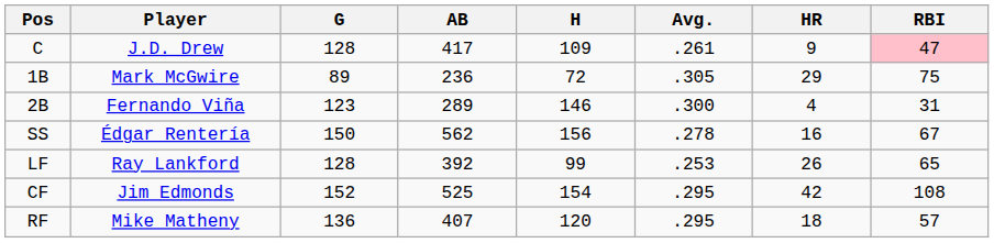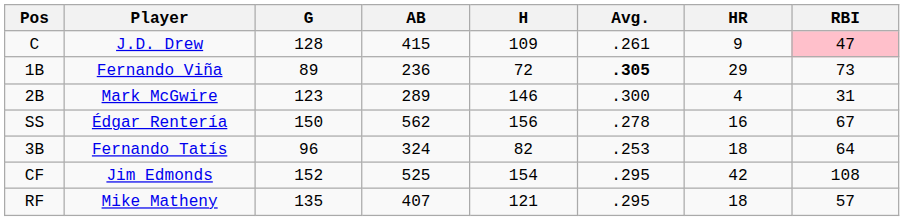 <table class="wikitable sortable">
 <tr>
 <th bgcolor="#DDDDFF" width="5%">Pos</th>
 <th bgcolor="#DDDDFF" width="16%">Player</th>
 <th bgcolor="#DDDDFF" width="9%">G</th>
 <th bgcolor="#DDDDFF" width="9%">AB</th>
 <th bgcolor="#DDDDFF" width="9%">H</th>
 <th bgcolor="#DDDDFF" width="9%">Avg.</th>
 <th bgcolor="#DDDDFF" width="9%">HR</th>
 <th bgcolor="#DDDDFF" width="9%">RBI</th>
 </tr>
 <tr align="center">
 <td>C</td>
 <td><a href='#'>J.D. Drew</a></td>
 <td>128</td>
-<td>417</td>
+<td>415</td>
 <td>109</td>
 <td>.261</td>
 <td>9</td>
 <td style="background: pink;">47</td>
 </tr>
 <tr align="center">
 <td>1B</td>
-<td><a href='#'>Mark McGwire</a></td>
+<td><a href='#'>Fernando Viña</a></td>
 <td>89</td>
 <td>236</td>
 <td>72</td>
-<td>.305</td>
+<td><strong>.305</strong></td>
 <td>29</td>
-<td>75</td>
+<td>73</td>
 </tr>
 <tr align="center">
 <td>2B</td>
-<td><a href='#'>Fernando Viña</a></td>
+<td><a href='#'>Mark McGwire</a></td>
 <td>123</td>
 <td>289</td>
 <td>146</td>
 <td>.300</td>
 <td>4</td>
 <td>31</td>
 </tr>
 <tr align="center">
 <td>SS</td>
 <td><a href='#'>Édgar Rentería</a></td>
 <td>150</td>
 <td>562</td>
 <td>156</td>
 <td>.278</td>
 <td>16</td>
 <td>67</td>
 </tr>
 <tr align="center">
-<td>LF</td>
-<td><a href='#'>Ray Lankford</a></td>
-<td>128</td>
-<td>392</td>
-<td>99</td>
+<td>3B</td>
+<td><a href='#'>Fernando Tatís</a></td>
+<td>96</td>
+<td>324</td>
+<td>82</td>
 <td>.253</td>
-<td>26</td>
-<td>65</td>
+<td>18</td>
+<td>64</td>
 </tr>
 <tr align="center">
 <td>CF</td>
 <td><a href='#'>Jim Edmonds</a></td>
 <td>152</td>
 <td>525</td>
 <td>154</td>
 <td>.295</td>
 <td>42</td>
 <td>108</td>
 </tr>
 <tr align="center">
 <td>RF</td>
 <td><a href='#'>Mike Matheny</a></td>
-<td>136</td>
+<td>135</td>
 <td>407</td>
-<td>120</td>
+<td>121</td>
 <td>.295</td>
 <td>18</td>
 <td>57</td>
 </tr>
 </table>
